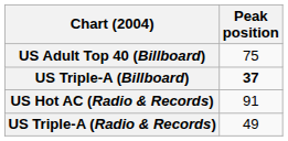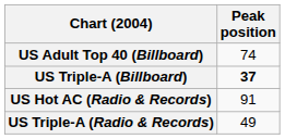 <table class="wikitable sortable plainrowheaders" style="text-align:center">
 <tr>
 <th scope="col">Chart (2004)</th>
 <th scope="col">Peak<br>position</th>
 </tr>
 <tr>
 <th scope="row">US Adult Top 40 (<em>Billboard</em>)</th>
-<td>75</td>
+<td>74</td>
 </tr>
 <tr>
 <th scope="row">US Triple-A (<em>Billboard</em>)</th>
 <td><strong>37</strong></td>
 </tr>
 <tr>
 <th scope="row">US Hot AC (<em>Radio & Records</em>)</th>
 <td>91</td>
 </tr>
 <tr>
 <th scope="row">US Triple-A (<em>Radio & Records</em>)</th>
 <td>49</td>
 </tr>
 </table>
